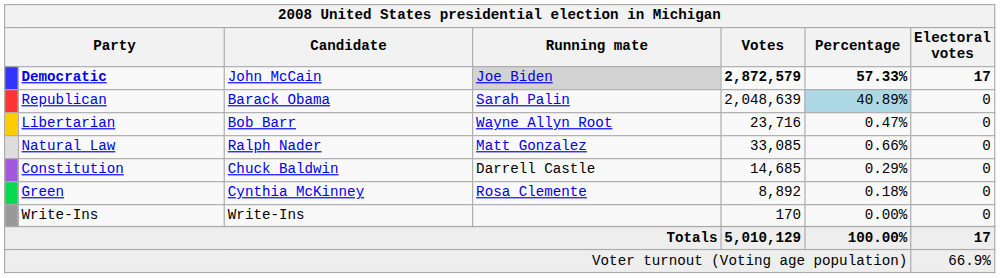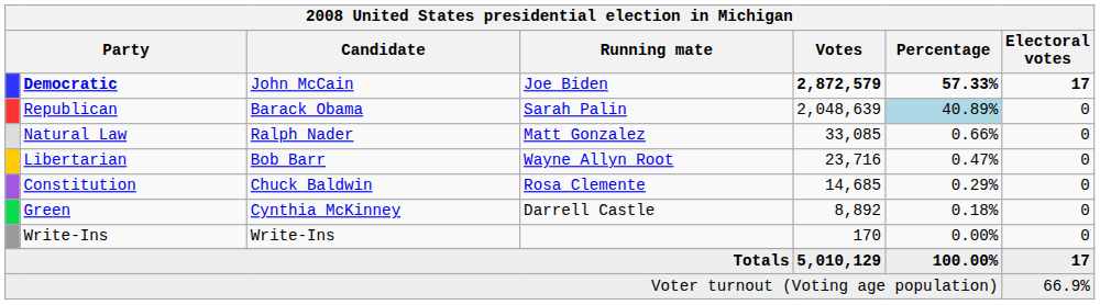 <table class="wikitable" style="font-size: 95%;">
 <tr>
 <th colspan="7">2008 United States presidential election in Michigan</th>
 </tr>
 <tr>
 <th colspan="2" style="width: 15em">Party</th>
 <th style="width: 17em">Candidate</th>
 <th style="width: 17em">Running mate</th>
 <th style="width: 5em">Votes</th>
 <th style="width: 7em">Percentage</th>
 <th style="width: 5em">Electoral votes</th>
 </tr>
 <tr>
 <th style="background-color:#3333FF; width: 3px"></th>
 <td style="width: 130px"><strong><a href='#'>Democratic</a></strong></td>
 <td><a href='#'>John McCain</a></td>
-<td style="background: lightgrey;"><a href='#'>Joe Biden</a></td>
+<td><a href='#'>Joe Biden</a></td>
 <td align="right"><strong>2,872,579</strong></td>
 <td align="right"><strong>57.33%</strong></td>
 <td align="right"><strong>17</strong></td>
 </tr>
 <tr>
 <th style="background-color:#FF3333; width: 3px"></th>
 <td style="width: 130px"><a href='#'>Republican</a></td>
 <td><a href='#'>Barack Obama</a></td>
 <td><a href='#'>Sarah Palin</a></td>
 <td align="right">2,048,639</td>
 <td align="right" style="background: lightblue;">40.89%</td>
 <td align="right">0</td>
 </tr>
 <tr>
+<th style="background-color:#DDDDDD; width: 3px"></th>
+<td style="width: 130px"><a href='#'>Natural Law</a></td>
+<td><a href='#'>Ralph Nader</a></td>
+<td><a href='#'>Matt Gonzalez</a></td>
+<td align="right">33,085</td>
+<td align="right">0.66%</td>
+<td align="right">0</td>
+</tr>
+<tr>
 <th style="background-color:#FFCC00; width: 3px"></th>
 <td style="width: 130px"><a href='#'>Libertarian</a></td>
 <td><a href='#'>Bob Barr</a></td>
 <td><a href='#'>Wayne Allyn Root</a></td>
 <td align="right">23,716</td>
 <td align="right">0.47%</td>
 <td align="right">0</td>
 </tr>
 <tr>
-<th style="background-color:#DDDDDD; width: 3px"></th>
-<td style="width: 130px"><a href='#'>Natural Law</a></td>
-<td><a href='#'>Ralph Nader</a></td>
-<td><a href='#'>Matt Gonzalez</a></td>
-<td align="right">33,085</td>
-<td align="right">0.66%</td>
-<td align="right">0</td>
-</tr>
-<tr>
 <th style="background-color:#A356DE; width: 3px"></th>
 <td style="width: 130px"><a href='#'>Constitution</a></td>
 <td><a href='#'>Chuck Baldwin</a></td>
-<td>Darrell Castle</td>
+<td><a href='#'>Rosa Clemente</a></td>
 <td align="right">14,685</td>
 <td align="right">0.29%</td>
 <td align="right">0</td>
 </tr>
 <tr>
 <th style="background-color:#0BDA51; width: 3px"></th>
 <td style="width: 130px"><a href='#'>Green</a></td>
 <td><a href='#'>Cynthia McKinney</a></td>
-<td><a href='#'>Rosa Clemente</a></td>
+<td>Darrell Castle</td>
 <td align="right">8,892</td>
 <td align="right">0.18%</td>
 <td align="right">0</td>
 </tr>
 <tr>
 <th style="background-color:#999999; width: 3px"></th>
 <td style="width: 130px">Write-Ins</td>
 <td>Write-Ins</td>
 <td></td>
 <td align="right">170</td>
 <td align="right">0.00%</td>
 <td align="right">0</td>
 </tr>
 <tr>
 </tr>
 <tr bgcolor="#EEEEEE">
 <td colspan="4" align="right"><strong>Totals</strong></td>
 <td align="right"><strong>5,010,129 </strong></td>
 <td align="right"><strong>100.00%</strong></td>
 <td align="right"><strong>17</strong></td>
 </tr>
 <tr bgcolor="#EEEEEE">
 <td colspan="6" align="right">Voter turnout (Voting age population)</td>
 <td colspan="1" align="right">66.9%</td>
 </tr>
 </table>
